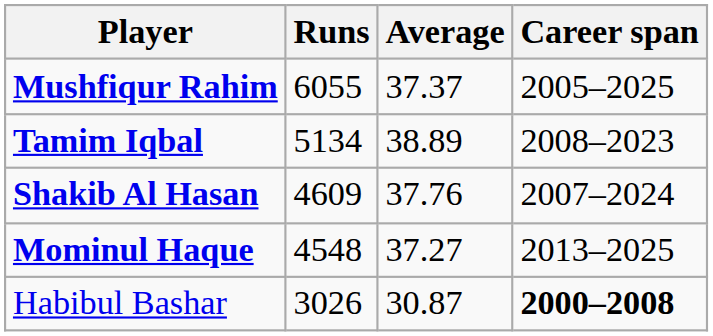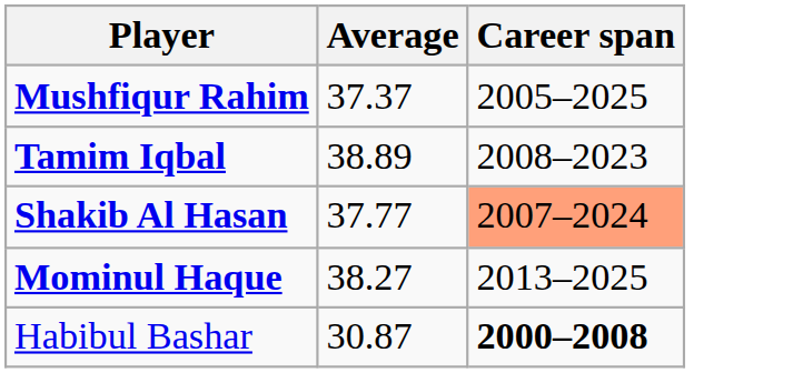 <table class="wikitable">
 <tr>
 <th>Player</th>
-<th>Runs</th>
 <th>Average</th>
 <th>Career span</th>
 </tr>
 <tr>
 <td><strong><a href='#'>Mushfiqur Rahim</a></strong></td>
-<td>6055</td>
 <td>37.37</td>
 <td>2005–2025</td>
 </tr>
 <tr>
 <td><strong><a href='#'>Tamim Iqbal</a></strong></td>
-<td>5134</td>
 <td>38.89</td>
 <td>2008–2023</td>
 </tr>
 <tr>
 <td><strong><a href='#'>Shakib Al Hasan</a></strong></td>
-<td>4609</td>
-<td>37.76</td>
-<td>2007–2024</td>
+<td>37.77</td>
+<td style="background: lightsalmon;">2007–2024</td>
 </tr>
 <tr>
 <td><strong><a href='#'>Mominul Haque</a></strong></td>
-<td>4548</td>
-<td>37.27</td>
+<td>38.27</td>
 <td>2013–2025</td>
 </tr>
 <tr>
 <td><a href='#'>Habibul Bashar</a></td>
-<td>3026</td>
 <td>30.87</td>
 <td><strong>2000–2008</strong></td>
 </tr>
 </table>
